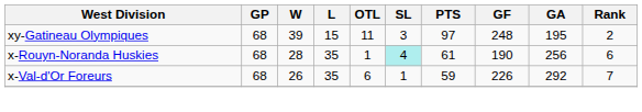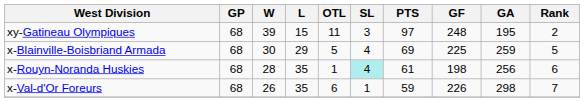 <table class="wikitable" style="text-align:center">
 <tr>
 <th bgcolor="#DDDDFF" width="33%">West Division</th>
 <th bgcolor="#DDDDFF" width="5%">GP</th>
 <th bgcolor="#DDDDFF" width="5%">W</th>
 <th bgcolor="#DDDDFF" width="5%">L</th>
 <th bgcolor="#DDDDFF" width="5%">OTL</th>
 <th bgcolor="#DDDDFF" width="5%">SL</th>
 <th bgcolor="#DDDDFF" width="7.5%">PTS</th>
 <th bgcolor="#DDDDFF" width="7.5%">GF</th>
 <th bgcolor="#DDDDFF" width="7.5%">GA</th>
 <th bgcolor="#DDDDFF" width="7.5%">Rank</th>
 </tr>
 <tr>
 <td align=left>xy-<a href='#'>Gatineau Olympiques</a></td>
 <td>68</td>
 <td>39</td>
 <td>15</td>
 <td>11</td>
 <td>3</td>
 <td>97</td>
 <td>248</td>
 <td>195</td>
 <td>2</td>
 </tr>
 <tr>
+<td align=left>x-<a href='#'>Blainville-Boisbriand Armada</a></td>
+<td>68</td>
+<td>30</td>
+<td>29</td>
+<td>5</td>
+<td>4</td>
+<td>69</td>
+<td>225</td>
+<td>259</td>
+<td>5</td>
+</tr>
+<tr>
 <td align=left>x-<a href='#'>Rouyn-Noranda Huskies</a></td>
 <td>68</td>
 <td>28</td>
 <td>35</td>
 <td>1</td>
 <td style="background: paleturquoise;">4</td>
 <td>61</td>
-<td>190</td>
+<td>198</td>
 <td>256</td>
 <td>6</td>
 </tr>
 <tr>
 <td align=left>x-<a href='#'>Val-d'Or Foreurs</a></td>
 <td>68</td>
 <td>26</td>
 <td>35</td>
 <td>6</td>
 <td>1</td>
 <td>59</td>
 <td>226</td>
-<td>292</td>
+<td>298</td>
 <td>7</td>
 </tr>
 <tr>
 </tr>
 </table>
